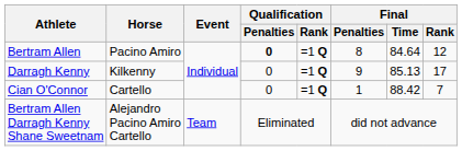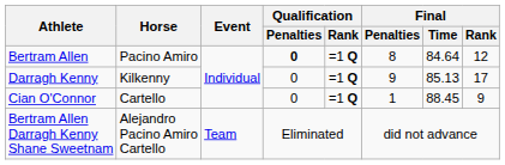 <table class="wikitable" style="font-size:90%">
 <tr>
 <th rowspan="2">Athlete</th>
 <th rowspan="2">Horse</th>
 <th rowspan="2">Event</th>
 <th colspan="2">Qualification</th>
 <th colspan="3">Final</th>
 </tr>
 <tr style="font-size:95%">
 <th>Penalties</th>
 <th>Rank</th>
 <th>Penalties</th>
 <th>Time</th>
 <th>Rank</th>
 </tr>
 <tr align=center>
 <td align=left><a href='#'>Bertram Allen</a></td>
 <td align=left>Pacino Amiro</td>
 <td align=left rowspan=3><a href='#'>Individual</a></td>
 <td><strong>0</strong></td>
 <td>=1 <strong>Q</strong></td>
 <td>8</td>
 <td>84.64</td>
 <td>12</td>
 </tr>
 <tr align=center>
 <td align=left><a href='#'>Darragh Kenny</a></td>
 <td align=left>Kilkenny</td>
 <td>0</td>
 <td>=1 <strong>Q</strong></td>
 <td>9</td>
 <td>85.13</td>
 <td>17</td>
 </tr>
 <tr align=center>
 <td align=left><a href='#'>Cian O'Connor</a></td>
 <td align=left>Cartello</td>
 <td>0</td>
 <td>=1 <strong>Q</strong></td>
 <td>1</td>
-<td>88.42</td>
-<td>7</td>
+<td>88.45</td>
+<td>9</td>
 </tr>
 <tr align=center>
 <td align=left><a href='#'>Bertram Allen</a><br><a href='#'>Darragh Kenny</a><br><a href='#'>Shane Sweetnam</a></td>
 <td align=left>Alejandro<br>Pacino Amiro<br>Cartello</td>
 <td align=left><a href='#'>Team</a></td>
 <td colspan="2">Eliminated</td>
 <td colspan="3">did not advance</td>
 </tr>
 </table>
